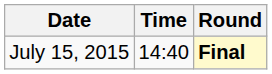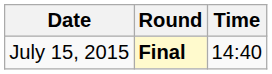 <table class="wikitable">
 <tr>
 <th>Date</th>
+<th>Round</th>
 <th>Time</th>
-<th>Round</th>
 </tr>
 <tr>
 <td>July 15, 2015</td>
+<td style=background:lemonchiffon><strong>Final</strong></td>
 <td>14:40</td>
-<td style=background:lemonchiffon><strong>Final</strong></td>
 </tr>
 </table>
